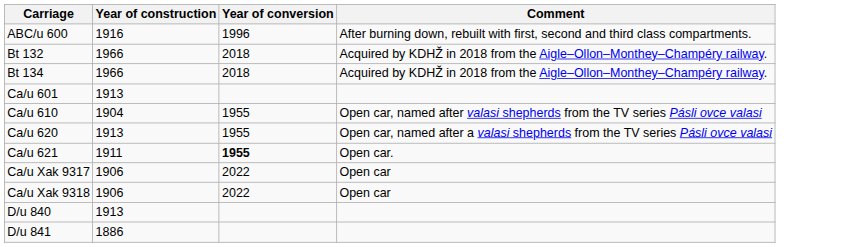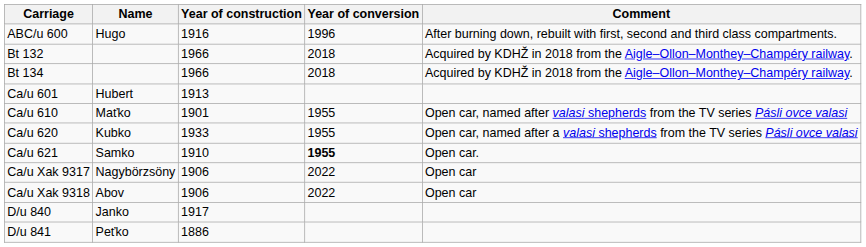 <table class="wikitable sortable">
 <tr>
 <th>Carriage</th>
+<th>Name</th>
 <th>Year of construction</th>
 <th>Year of conversion</th>
 <th class=unsortable>Comment</th>
 </tr>
 <tr>
 <td>ABC/u 600</td>
+<td>Hugo</td>
 <td>1916</td>
 <td>1996</td>
 <td>After burning down, rebuilt with first, second and third class compartments.</td>
 </tr>
 <tr>
 <td>Bt 132</td>
+<td></td>
 <td>1966</td>
 <td>2018</td>
 <td>Acquired by KDHŽ in 2018 from the <a href='#'>Aigle–Ollon–Monthey–Champéry railway</a>.</td>
 </tr>
 <tr>
 <td>Bt 134</td>
+<td></td>
 <td>1966</td>
 <td>2018</td>
 <td>Acquired by KDHŽ in 2018 from the <a href='#'>Aigle–Ollon–Monthey–Champéry railway</a>.</td>
 </tr>
 <tr>
 <td>Ca/u 601</td>
+<td>Hubert</td>
 <td>1913</td>
 <td></td>
 <td></td>
 </tr>
 <tr>
 <td>Ca/u 610</td>
-<td>1904</td>
+<td>Maťko</td>
+<td>1901</td>
 <td>1955</td>
 <td>Open car, named after <a href='#'><em>valasi</em> shepherds</a> from the TV series <em><a href='#'>Pásli ovce valasi</a></em></td>
 </tr>
 <tr>
 <td>Ca/u 620</td>
-<td>1913</td>
+<td>Kubko</td>
+<td>1933</td>
 <td>1955</td>
 <td>Open car, named after a <a href='#'><em>valasi</em> shepherds</a> from the TV series <em><a href='#'>Pásli ovce valasi</a></em></td>
 </tr>
 <tr>
 <td>Ca/u 621</td>
-<td>1911</td>
+<td>Samko</td>
+<td>1910</td>
 <td><strong>1955</strong></td>
 <td>Open car.</td>
 </tr>
 <tr>
 <td>Ca/u Xak 9317</td>
+<td>Nagybörzsöny</td>
 <td>1906</td>
 <td>2022</td>
 <td>Open car</td>
 </tr>
 <tr>
 <td>Ca/u Xak 9318</td>
+<td>Abov</td>
 <td>1906</td>
 <td>2022</td>
 <td>Open car</td>
 </tr>
 <tr>
 <td>D/u 840</td>
-<td>1913</td>
+<td>Janko</td>
+<td>1917</td>
 <td></td>
 <td></td>
 </tr>
 <tr>
 <td>D/u 841</td>
+<td>Peťko</td>
 <td>1886</td>
 <td></td>
 <td></td>
 </tr>
 </table>
